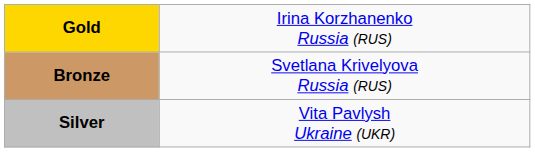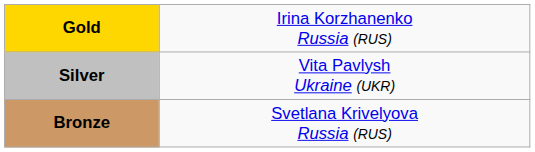 <table class="wikitable" style=" text-align:center; font-size:110%;" width="35%">
 <tr>
 <td bgcolor="gold"><strong>Gold</strong></td>
 <td> <a href='#'>Irina Korzhanenko</a><br><em><a href='#'>Russia</a> <small>(RUS)</small></em></td>
 </tr>
 <tr>
+<td bgcolor="silver"><strong>Silver</strong></td>
+<td> <a href='#'>Vita Pavlysh</a><br><em><a href='#'>Ukraine</a> <small>(UKR)</small></em></td>
+</tr>
+<tr>
 <td bgcolor="CC9966"><strong>Bronze</strong></td>
 <td> <a href='#'>Svetlana Krivelyova</a><br><em><a href='#'>Russia</a> <small>(RUS)</small></em></td>
 </tr>
-<tr>
-<td bgcolor="silver"><strong>Silver</strong></td>
-<td> <a href='#'>Vita Pavlysh</a><br><em><a href='#'>Ukraine</a> <small>(UKR)</small></em></td>
-</tr>
 </table>
